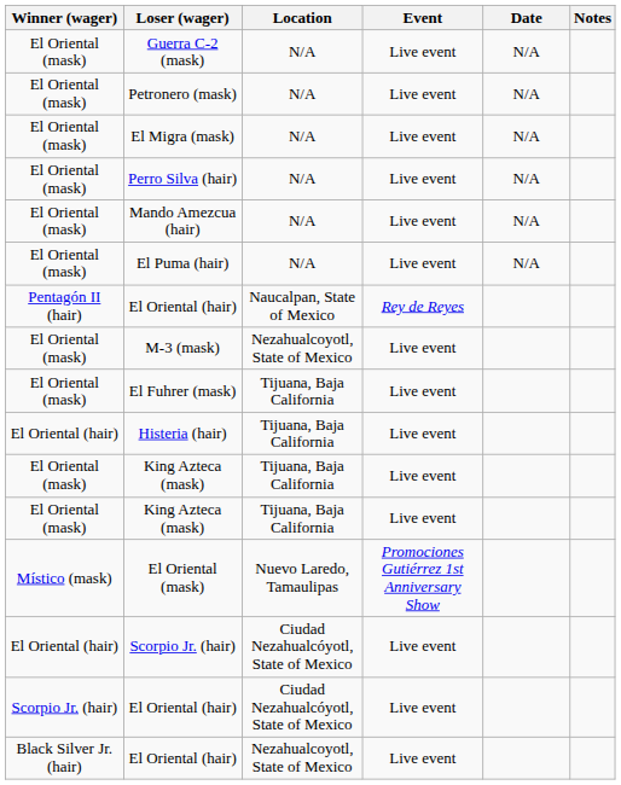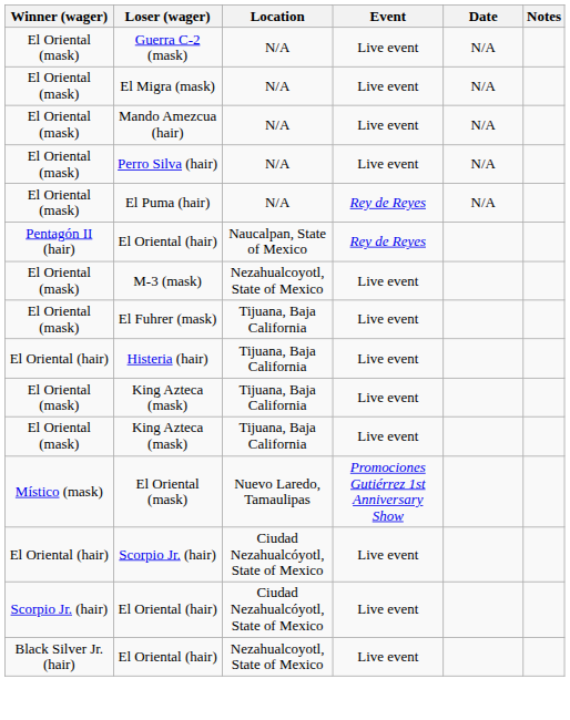 <table class="wikitable sortable" width=100%  style="text-align: center">
 <tr>
 <th width=20% scope="col">Winner (wager)</th>
 <th width=20% scope="col">Loser (wager)</th>
 <th width=20% scope="col">Location</th>
 <th width=20% scope="col">Event</th>
 <th width=15% scope="col">Date</th>
 <th class="unsortable" width=5% scope="col">Notes</th>
 </tr>
 <tr>
 <td>El Oriental (mask)</td>
 <td><a href='#'>Guerra C-2</a> (mask)</td>
 <td>N/A</td>
 <td>Live event</td>
 <td>N/A</td>
 <td></td>
 </tr>
 <tr>
 <td>El Oriental (mask)</td>
-<td>Petronero (mask)</td>
+<td>El Migra (mask)</td>
 <td>N/A</td>
 <td>Live event</td>
 <td>N/A</td>
 <td></td>
 </tr>
 <tr>
 <td>El Oriental (mask)</td>
-<td>El Migra (mask)</td>
+<td>Mando Amezcua (hair)</td>
 <td>N/A</td>
 <td>Live event</td>
 <td>N/A</td>
 <td></td>
 </tr>
 <tr>
 <td>El Oriental (mask)</td>
 <td><a href='#'>Perro Silva</a> (hair)</td>
 <td>N/A</td>
 <td>Live event</td>
 <td>N/A</td>
 <td></td>
 </tr>
 <tr>
 <td>El Oriental (mask)</td>
-<td>Mando Amezcua (hair)</td>
-<td>N/A</td>
-<td>Live event</td>
-<td>N/A</td>
-<td></td>
-</tr>
-<tr>
-<td>El Oriental (mask)</td>
 <td>El Puma (hair)</td>
 <td>N/A</td>
-<td>Live event</td>
+<td><em><a href='#'>Rey de Reyes</a></em></td>
 <td>N/A</td>
 <td></td>
 </tr>
 <tr>
 <td><a href='#'>Pentagón II</a> (hair)</td>
 <td>El Oriental (hair)</td>
 <td>Naucalpan, State of Mexico</td>
 <td><em><a href='#'>Rey de Reyes</a></em></td>
 <td></td>
 <td></td>
 </tr>
 <tr>
 <td>El Oriental (mask)</td>
 <td>M-3 (mask)</td>
 <td>Nezahualcoyotl, State of Mexico</td>
 <td>Live event</td>
 <td></td>
 <td></td>
 </tr>
 <tr>
 <td>El Oriental (mask)</td>
 <td>El Fuhrer (mask)</td>
 <td>Tijuana, Baja California</td>
 <td>Live event</td>
 <td></td>
 <td></td>
 </tr>
 <tr>
 <td>El Oriental (hair)</td>
 <td><a href='#'>Histeria</a> (hair)</td>
 <td>Tijuana, Baja California</td>
 <td>Live event</td>
 <td></td>
 <td></td>
 </tr>
 <tr>
 <td>El Oriental (mask)</td>
 <td>King Azteca (mask)</td>
 <td>Tijuana, Baja California</td>
 <td>Live event</td>
 <td></td>
 <td></td>
 </tr>
 <tr>
 <td>El Oriental (mask)</td>
 <td>King Azteca (mask)</td>
 <td>Tijuana, Baja California</td>
 <td>Live event</td>
 <td></td>
 <td></td>
 </tr>
 <tr>
 <td><a href='#'>Místico</a> (mask)</td>
 <td>El Oriental (mask)</td>
 <td>Nuevo Laredo, Tamaulipas</td>
 <td><em><a href='#'>Promociones Gutiérrez 1st Anniversary Show</a></em></td>
 <td></td>
 <td></td>
 </tr>
 <tr>
 <td>El Oriental (hair)</td>
 <td><a href='#'>Scorpio Jr.</a> (hair)</td>
 <td>Ciudad Nezahualcóyotl, State of Mexico</td>
 <td>Live event</td>
 <td></td>
 <td></td>
 </tr>
 <tr>
 <td><a href='#'>Scorpio Jr.</a> (hair)</td>
 <td>El Oriental (hair)</td>
 <td>Ciudad Nezahualcóyotl, State of Mexico</td>
 <td>Live event</td>
 <td></td>
 <td></td>
 </tr>
 <tr>
 <td>Black Silver Jr. (hair)</td>
 <td>El Oriental (hair)</td>
 <td>Nezahualcoyotl, State of Mexico</td>
 <td>Live event</td>
 <td></td>
 <td></td>
 </tr>
 </table>
